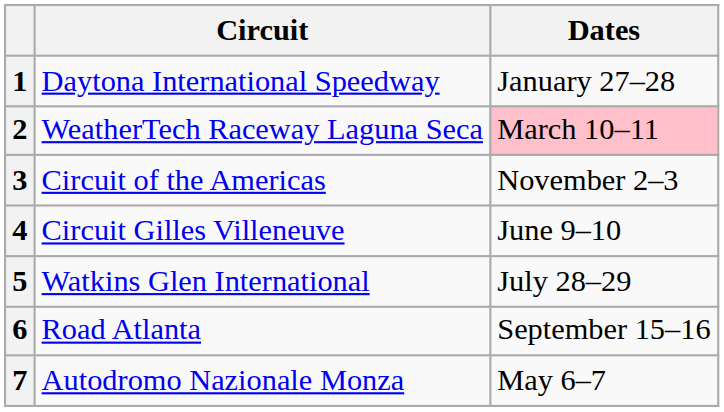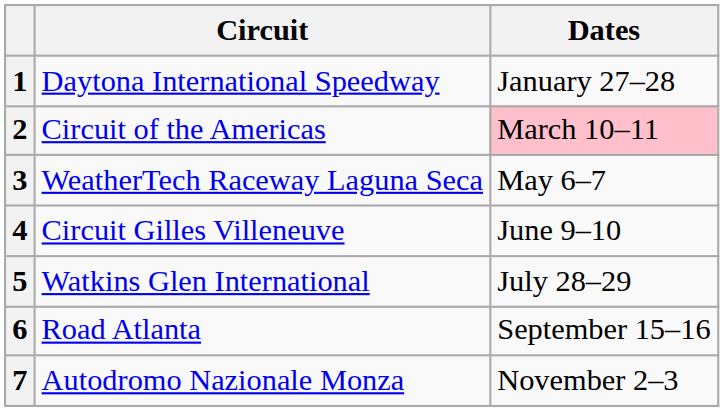 <table class="wikitable" style="font-size:90%;">
 <tr>
 <th></th>
 <th>Circuit</th>
 <th>Dates</th>
 </tr>
 <tr>
 <th>1</th>
 <td> <a href='#'>Daytona International Speedway</a></td>
 <td>January 27–28</td>
 </tr>
 <tr>
 <th>2</th>
-<td> <a href='#'>WeatherTech Raceway Laguna Seca</a></td>
+<td> <a href='#'>Circuit of the Americas</a></td>
 <td style="background: pink;">March 10–11</td>
 </tr>
 <tr>
 <th>3</th>
-<td> <a href='#'>Circuit of the Americas</a></td>
-<td>November 2–3</td>
+<td> <a href='#'>WeatherTech Raceway Laguna Seca</a></td>
+<td>May 6–7</td>
 </tr>
 <tr>
 <th>4</th>
 <td> <a href='#'>Circuit Gilles Villeneuve</a></td>
 <td>June 9–10</td>
 </tr>
 <tr>
 <th>5</th>
 <td> <a href='#'>Watkins Glen International</a></td>
 <td>July 28–29</td>
 </tr>
 <tr>
 <th>6</th>
 <td> <a href='#'>Road Atlanta</a></td>
 <td>September 15–16</td>
 </tr>
 <tr>
 <th>7</th>
 <td> <a href='#'>Autodromo Nazionale Monza</a></td>
-<td>May 6–7</td>
+<td>November 2–3</td>
 </tr>
 </table>
